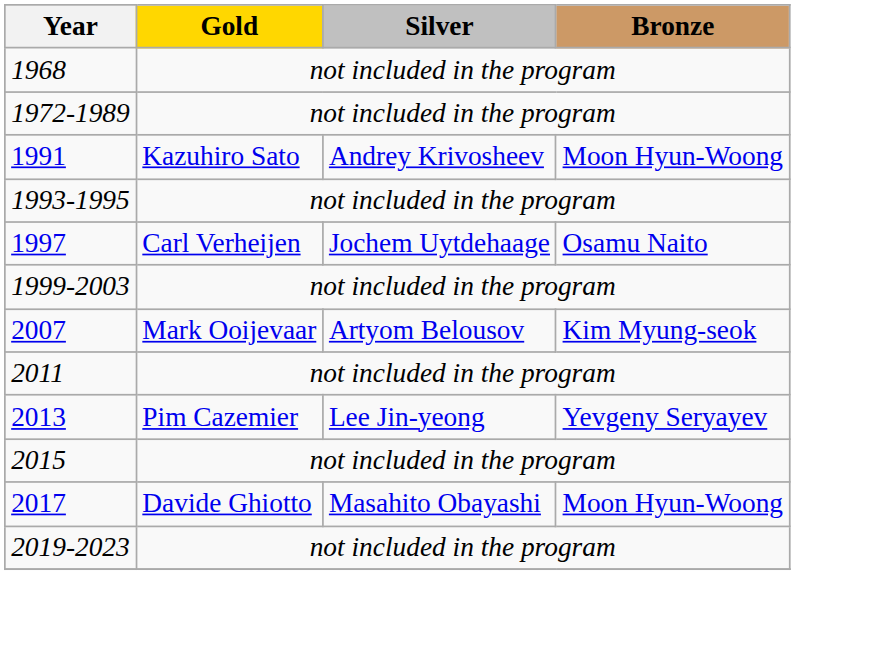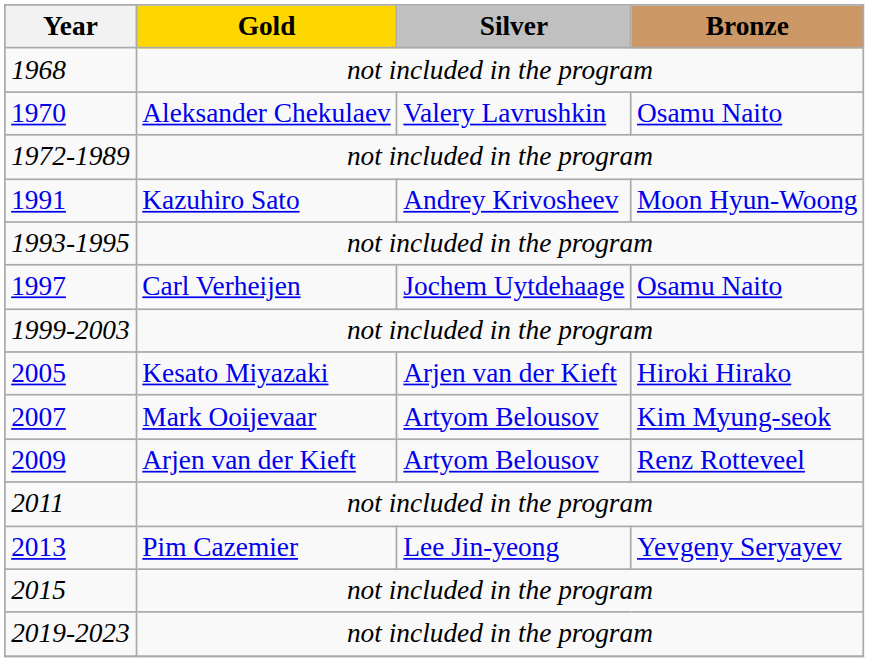 <table class="wikitable">
 <tr>
 <th>Year</th>
 <td align=center bgcolor=gold><strong>Gold</strong></td>
 <td align=center bgcolor=silver><strong>Silver</strong></td>
 <td align=center bgcolor=cc9966><strong>Bronze</strong></td>
 </tr>
 <tr>
 <td><em>1968</em></td>
 <td colspan=3 align=center><em>not included in the program</em></td>
+</tr>
+<tr>
+<td><a href='#'>1970</a></td>
+<td> <a href='#'>Aleksander Chekulaev</a></td>
+<td> <a href='#'>Valery Lavrushkin</a></td>
+<td> <a href='#'>Osamu Naito</a></td>
 </tr>
 <tr>
 <td><em>1972-1989</em></td>
 <td colspan=3 align=center><em>not included in the program</em></td>
 </tr>
 <tr>
 <td><a href='#'>1991</a></td>
 <td> <a href='#'>Kazuhiro Sato</a></td>
 <td> <a href='#'>Andrey Krivosheev</a></td>
 <td> <a href='#'>Moon Hyun-Woong</a></td>
 </tr>
 <tr>
 <td><em>1993-1995</em></td>
 <td colspan=3 align=center><em>not included in the program</em></td>
 </tr>
 <tr>
 <td><a href='#'>1997</a></td>
 <td> <a href='#'>Carl Verheijen</a></td>
 <td> <a href='#'>Jochem Uytdehaage</a></td>
 <td> <a href='#'>Osamu Naito</a></td>
 </tr>
 <tr>
 <td><em>1999-2003</em></td>
 <td colspan=3 align=center><em>not included in the program</em></td>
 </tr>
 <tr>
+<td><a href='#'>2005</a></td>
+<td> <a href='#'>Kesato Miyazaki</a></td>
+<td> <a href='#'>Arjen van der Kieft</a></td>
+<td> <a href='#'>Hiroki Hirako</a></td>
+</tr>
+<tr>
 <td><a href='#'>2007</a></td>
 <td> <a href='#'>Mark Ooijevaar</a></td>
 <td> <a href='#'>Artyom Belousov</a></td>
 <td> <a href='#'>Kim Myung-seok</a></td>
+</tr>
+<tr>
+<td><a href='#'>2009</a></td>
+<td> <a href='#'>Arjen van der Kieft</a></td>
+<td> <a href='#'>Artyom Belousov</a></td>
+<td> <a href='#'>Renz Rotteveel</a></td>
 </tr>
 <tr>
 <td><em>2011</em></td>
 <td colspan=3 align=center><em>not included in the program</em></td>
 </tr>
 <tr>
 <td><a href='#'>2013</a></td>
 <td> <a href='#'>Pim Cazemier</a></td>
 <td> <a href='#'>Lee Jin-yeong</a></td>
 <td> <a href='#'>Yevgeny Seryayev</a></td>
 </tr>
 <tr>
 <td><em>2015</em></td>
 <td colspan=3 align=center><em>not included in the program</em></td>
 </tr>
 <tr>
-<td><a href='#'>2017</a></td>
-<td> <a href='#'>Davide Ghiotto</a></td>
-<td> <a href='#'>Masahito Obayashi</a></td>
-<td> <a href='#'>Moon Hyun-Woong</a></td>
-</tr>
-<tr>
 <td><em>2019-2023</em></td>
 <td colspan=3 align=center><em>not included in the program</em></td>
 </tr>
 <tr>
 </tr>
 </table>
